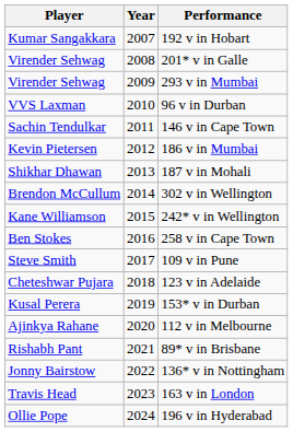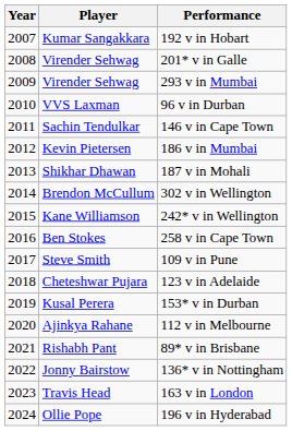 <table class="wikitable">
 <tr>
+<th>Year</th>
 <th>Player</th>
-<th>Year</th>
 <th>Performance</th>
 </tr>
 <tr>
+<td>2007</td>
 <td> <a href='#'>Kumar Sangakkara</a></td>
-<td>2007</td>
 <td>192 v  in Hobart</td>
 </tr>
 <tr>
+<td>2008</td>
 <td> <a href='#'>Virender Sehwag</a></td>
-<td>2008</td>
 <td>201* v  in Galle</td>
 </tr>
 <tr>
+<td>2009</td>
 <td> <a href='#'>Virender Sehwag</a></td>
-<td>2009</td>
 <td>293 v  in <a href='#'>Mumbai</a></td>
 </tr>
 <tr>
+<td>2010</td>
 <td> <a href='#'>VVS Laxman</a></td>
-<td>2010</td>
 <td>96 v  in Durban</td>
 </tr>
 <tr>
+<td>2011</td>
 <td> <a href='#'>Sachin Tendulkar</a></td>
-<td>2011</td>
 <td>146 v  in Cape Town</td>
 </tr>
 <tr>
+<td>2012</td>
 <td> <a href='#'>Kevin Pietersen</a></td>
-<td>2012</td>
 <td>186 v  in <a href='#'>Mumbai</a></td>
 </tr>
 <tr>
+<td>2013</td>
 <td> <a href='#'>Shikhar Dhawan</a></td>
-<td>2013</td>
 <td>187 v  in Mohali</td>
 </tr>
 <tr>
+<td>2014</td>
 <td> <a href='#'>Brendon McCullum</a></td>
-<td>2014</td>
 <td>302 v  in Wellington</td>
 </tr>
 <tr>
+<td>2015</td>
 <td> <a href='#'>Kane Williamson</a></td>
-<td>2015</td>
 <td>242* v  in Wellington</td>
 </tr>
 <tr>
+<td>2016</td>
 <td> <a href='#'>Ben Stokes</a></td>
-<td>2016</td>
 <td>258 v  in Cape Town</td>
 </tr>
 <tr>
+<td>2017</td>
 <td> <a href='#'>Steve Smith</a></td>
-<td>2017</td>
 <td>109 v  in Pune</td>
 </tr>
 <tr>
+<td>2018</td>
 <td> <a href='#'>Cheteshwar Pujara</a></td>
-<td>2018</td>
 <td>123 v  in Adelaide</td>
 </tr>
 <tr>
+<td>2019</td>
 <td> <a href='#'>Kusal Perera</a></td>
-<td>2019</td>
 <td>153* v  in Durban</td>
 </tr>
 <tr>
+<td>2020</td>
 <td> <a href='#'>Ajinkya Rahane</a></td>
-<td>2020</td>
 <td>112 v  in Melbourne</td>
 </tr>
 <tr>
+<td>2021</td>
 <td> <a href='#'>Rishabh Pant</a></td>
-<td>2021</td>
 <td>89* v  in Brisbane</td>
 </tr>
 <tr>
+<td>2022</td>
 <td> <a href='#'>Jonny Bairstow</a></td>
-<td>2022</td>
 <td>136* v  in Nottingham</td>
 </tr>
 <tr>
+<td>2023</td>
 <td> <a href='#'>Travis Head</a></td>
-<td>2023</td>
 <td>163 v  in <a href='#'>London</a></td>
 </tr>
 <tr>
+<td>2024</td>
 <td> <a href='#'>Ollie Pope</a></td>
-<td>2024</td>
 <td>196 v  in Hyderabad</td>
 </tr>
 </table>
